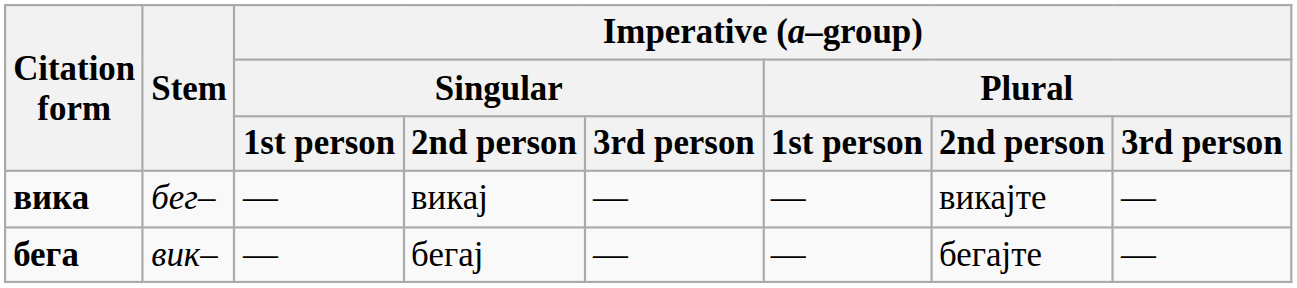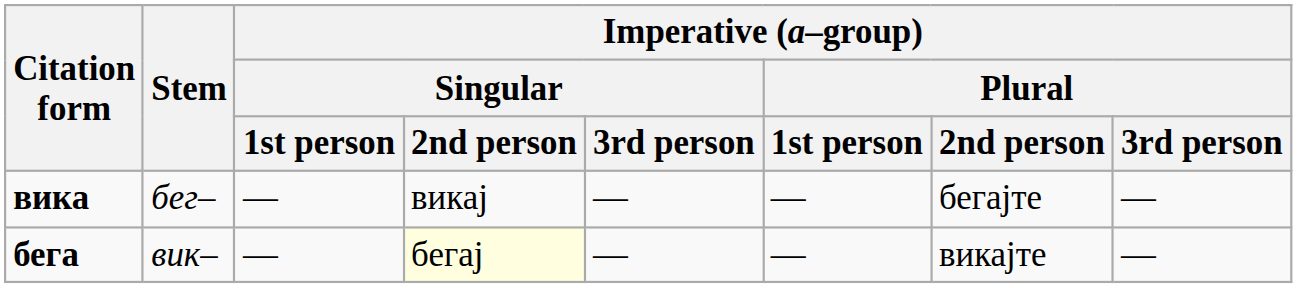 <table class="wikitable">
 <tr>
 <th rowspan="3">Citation<br>form</th>
 <th rowspan="3">Stem</th>
 <th colspan="6">Imperative (<em>а</em>–group)</th>
 </tr>
 <tr>
 <th colspan="3">Singular</th>
 <th colspan="3">Plural</th>
 </tr>
 <tr>
 <th>1st person</th>
 <th>2nd person</th>
 <th>3rd person</th>
 <th>1st person</th>
 <th>2nd person</th>
 <th>3rd person</th>
 </tr>
 <tr>
 <td><strong>вика</strong></td>
 <td><em>бег–</em></td>
 <td>—</td>
 <td>вик<span>а</span><span>ј</span></td>
 <td>—</td>
 <td>—</td>
-<td>вик<span>а</span><span>јте</span></td>
+<td>бег<span>а</span><span>јте</span></td>
 <td>—</td>
 </tr>
 <tr>
 <td><strong>бега</strong></td>
 <td><em>вик–</em></td>
 <td>—</td>
-<td>бег<span>а</span><span>ј</span></td>
+<td style="background: lightyellow;">бег<span>а</span><span>ј</span></td>
 <td>—</td>
 <td>—</td>
-<td>бег<span>а</span><span>јте</span></td>
+<td>вик<span>а</span><span>јте</span></td>
 <td>—</td>
 </tr>
 </table>
